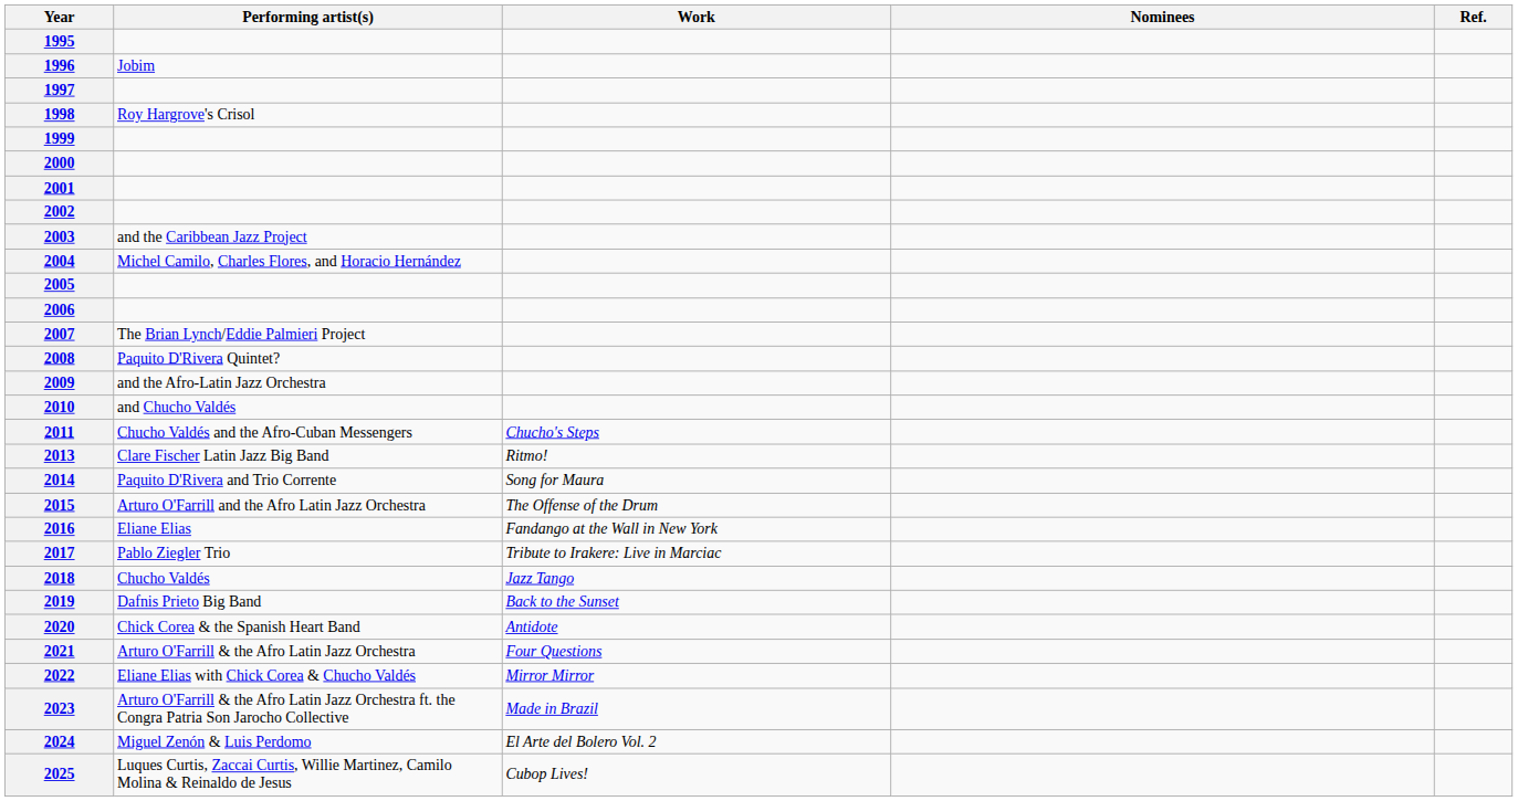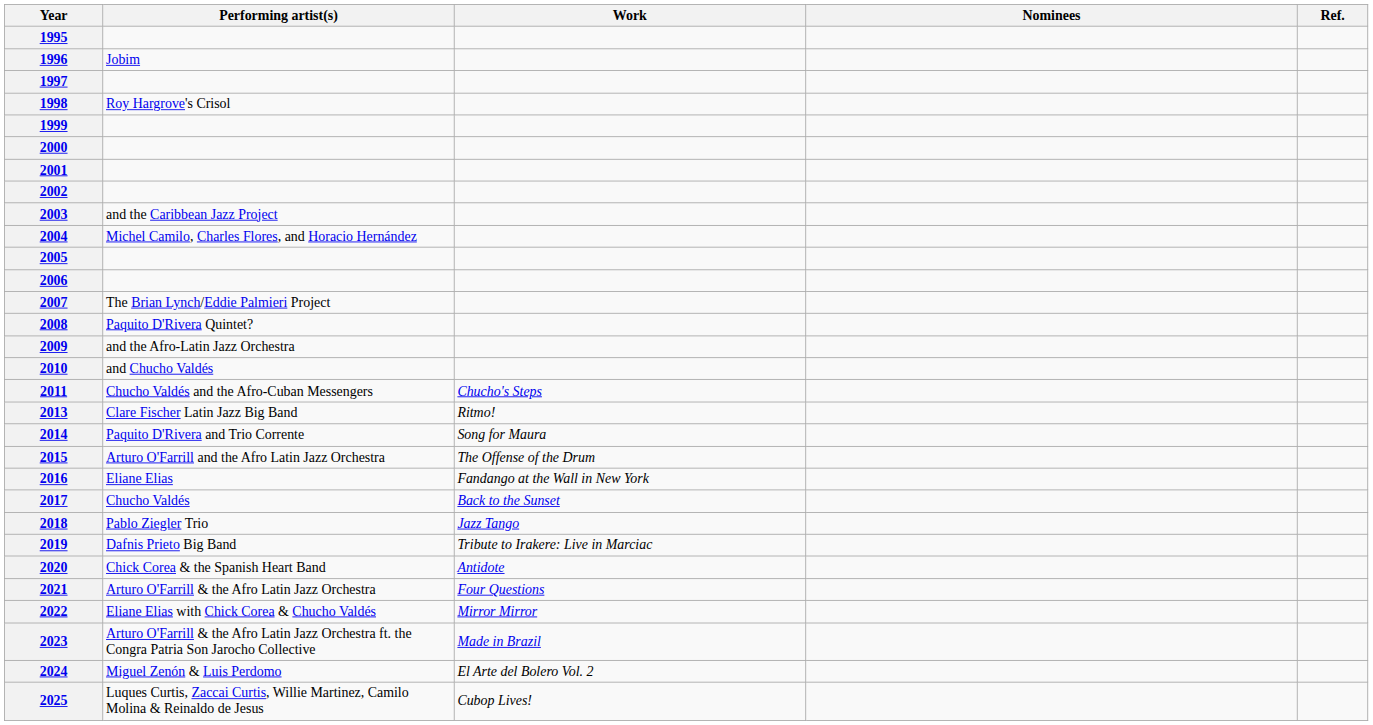 <table class="wikitable">
 <tr>
 <th width="7%">Year</th>
 <th width="25%">Performing artist(s)</th>
 <th width="25%">Work</th>
 <th width="35%" class=unsortable>Nominees</th>
 <th width="5%" class=unsortable>Ref.</th>
 </tr>
 <tr>
 <th scope="row" style="text-align:center;"><a href='#'>1995</a></th>
 <td></td>
 <td></td>
 <td></td>
 <td style="text-align:center;"></td>
 </tr>
 <tr>
 <th scope="row" style="text-align:center;"><a href='#'>1996</a></th>
 <td><a href='#'>Jobim</a></td>
 <td></td>
 <td></td>
 <td style="text-align:center;"></td>
 </tr>
 <tr>
 <th scope="row" style="text-align:center;"><a href='#'>1997</a></th>
 <td></td>
 <td></td>
 <td></td>
 <td style="text-align:center;"></td>
 </tr>
 <tr>
 <th scope="row" style="text-align:center;"><a href='#'>1998</a></th>
 <td><a href='#'>Roy Hargrove</a>'s Crisol</td>
 <td></td>
 <td></td>
 <td style="text-align:center;"></td>
 </tr>
 <tr>
 <th scope="row" style="text-align:center;"><a href='#'>1999</a></th>
 <td></td>
 <td></td>
 <td></td>
 <td style="text-align:center;"></td>
 </tr>
 <tr>
 <th scope="row" style="text-align:center;"><a href='#'>2000</a></th>
 <td></td>
 <td></td>
 <td></td>
 <td style="text-align:center;"></td>
 </tr>
 <tr>
 <th scope="row" style="text-align:center;"><a href='#'>2001</a></th>
 <td></td>
 <td></td>
 <td></td>
 <td style="text-align:center;"></td>
 </tr>
 <tr>
 <th scope="row" style="text-align:center;"><a href='#'>2002</a></th>
 <td></td>
 <td></td>
 <td></td>
 <td style="text-align:center;"></td>
 </tr>
 <tr>
 <th scope="row" style="text-align:center;"><a href='#'>2003</a></th>
 <td> and the <a href='#'>Caribbean Jazz Project</a></td>
 <td></td>
 <td></td>
 <td style="text-align:center;"></td>
 </tr>
 <tr>
 <th scope="row" style="text-align:center;"><a href='#'>2004</a></th>
 <td><a href='#'>Michel Camilo</a>, <a href='#'>Charles Flores</a>, and <a href='#'>Horacio Hernández</a></td>
 <td></td>
 <td></td>
 <td style="text-align:center;"></td>
 </tr>
 <tr>
 <th scope="row" style="text-align:center;"><a href='#'>2005</a></th>
 <td></td>
 <td></td>
 <td></td>
 <td style="text-align:center;"></td>
 </tr>
 <tr>
 <th scope="row" style="text-align:center;"><a href='#'>2006</a></th>
 <td></td>
 <td></td>
 <td></td>
 <td style="text-align:center;"></td>
 </tr>
 <tr>
 <th scope="row" style="text-align:center;"><a href='#'>2007</a></th>
 <td>The <a href='#'>Brian Lynch</a>/<a href='#'>Eddie Palmieri</a> Project</td>
 <td></td>
 <td></td>
 <td style="text-align:center;"></td>
 </tr>
 <tr>
 <th scope="row" style="text-align:center;"><a href='#'>2008</a></th>
 <td><a href='#'>Paquito D'Rivera</a> Quintet?</td>
 <td></td>
 <td></td>
 <td style="text-align:center;"></td>
 </tr>
 <tr>
 <th scope="row" style="text-align:center;"><a href='#'>2009</a></th>
 <td> and the Afro-Latin Jazz Orchestra</td>
 <td></td>
 <td></td>
 <td style="text-align:center;"></td>
 </tr>
 <tr>
 <th scope="row" style="text-align:center;"><a href='#'>2010</a></th>
 <td> and <a href='#'>Chucho Valdés</a></td>
 <td></td>
 <td></td>
 <td style="text-align:center;"></td>
 </tr>
 <tr>
 <th scope="row" style="text-align:center;"><a href='#'>2011</a></th>
 <td><a href='#'>Chucho Valdés</a> and the Afro-Cuban Messengers</td>
 <td><em><a href='#'>Chucho's Steps</a></em></td>
 <td></td>
 <td style="text-align:center;"></td>
 </tr>
 <tr>
 <th scope="row" style="text-align:center;"><a href='#'>2013</a></th>
 <td><a href='#'>Clare Fischer</a> Latin Jazz Big Band</td>
 <td><em>Ritmo!</em></td>
 <td></td>
 <td style="text-align:center;"></td>
 </tr>
 <tr>
 <th scope="row" style="text-align:center;"><a href='#'>2014</a></th>
 <td><a href='#'>Paquito D'Rivera</a> and Trio Corrente</td>
 <td><em>Song for Maura</em></td>
 <td></td>
 <td style="text-align:center;"></td>
 </tr>
 <tr>
 <th scope="row" style="text-align:center;"><a href='#'>2015</a></th>
 <td><a href='#'>Arturo O'Farrill</a> and the Afro Latin Jazz Orchestra</td>
 <td><em>The Offense of the Drum</em></td>
 <td></td>
 <td style="text-align:center;"></td>
 </tr>
 <tr>
 <th scope="row" style="text-align:center;"><a href='#'>2016</a></th>
 <td><a href='#'>Eliane Elias</a></td>
 <td><em>Fandango at the Wall in New York</em></td>
 <td></td>
 <td style="text-align:center;"></td>
 </tr>
 <tr>
 <th scope="row" style="text-align:center;"><a href='#'>2017</a></th>
-<td><a href='#'>Pablo Ziegler</a> Trio</td>
-<td><em>Tribute to Irakere: Live in Marciac</em></td>
+<td><a href='#'>Chucho Valdés</a></td>
+<td><em><a href='#'>Back to the Sunset</a></em></td>
 <td></td>
 <td style="text-align:center;"></td>
 </tr>
 <tr>
 <th scope="row" style="text-align:center;"><a href='#'>2018</a></th>
-<td><a href='#'>Chucho Valdés</a></td>
+<td><a href='#'>Pablo Ziegler</a> Trio</td>
 <td><em><a href='#'>Jazz Tango</a></em></td>
 <td></td>
 <td style="text-align:center;"></td>
 </tr>
 <tr>
 <th scope="row" style="text-align:center;"><a href='#'>2019</a></th>
 <td><a href='#'>Dafnis Prieto</a> Big Band</td>
-<td><em><a href='#'>Back to the Sunset</a></em></td>
+<td><em>Tribute to Irakere: Live in Marciac</em></td>
 <td></td>
 <td style="text-align:center;"></td>
 </tr>
 <tr>
 <th scope="row" style="text-align:center;"><a href='#'>2020</a></th>
 <td><a href='#'>Chick Corea</a> & the Spanish Heart Band</td>
 <td><em><a href='#'>Antidote</a></em></td>
 <td></td>
 <td style="text-align:center;"></td>
 </tr>
 <tr>
 <th scope="row" style="text-align:center;"><a href='#'>2021</a></th>
 <td><a href='#'>Arturo O'Farrill</a> & the Afro Latin Jazz Orchestra</td>
 <td><em><a href='#'>Four Questions</a></em></td>
 <td></td>
 <td style="text-align:center;"></td>
 </tr>
 <tr>
 <th><a href='#'>2022</a></th>
 <td><a href='#'>Eliane Elias</a> with <a href='#'>Chick Corea</a> & <a href='#'>Chucho Valdés</a></td>
 <td><em><a href='#'>Mirror Mirror</a></em></td>
 <td></td>
 <td style="text-align:center;"></td>
 </tr>
 <tr>
 <th><a href='#'>2023</a></th>
 <td><a href='#'>Arturo O'Farrill</a> & the Afro Latin Jazz Orchestra ft. the Congra Patria Son Jarocho Collective</td>
 <td><em><a href='#'>Made in Brazil</a></em></td>
 <td></td>
 <td style="text-align:center;"></td>
 </tr>
 <tr>
 <th><a href='#'>2024</a></th>
 <td><a href='#'>Miguel Zenón</a> & <a href='#'>Luis Perdomo</a></td>
 <td><em>El Arte del Bolero Vol. 2</em></td>
 <td></td>
 <td style="text-align:center;"></td>
 </tr>
 <tr>
 <th><a href='#'>2025</a></th>
 <td>Luques Curtis, <a href='#'>Zaccai Curtis</a>, Willie Martinez, Camilo Molina & Reinaldo de Jesus</td>
 <td><em>Cubop Lives!</em></td>
 <td></td>
 <td style="text-align:center;"></td>
 </tr>
 </table>
